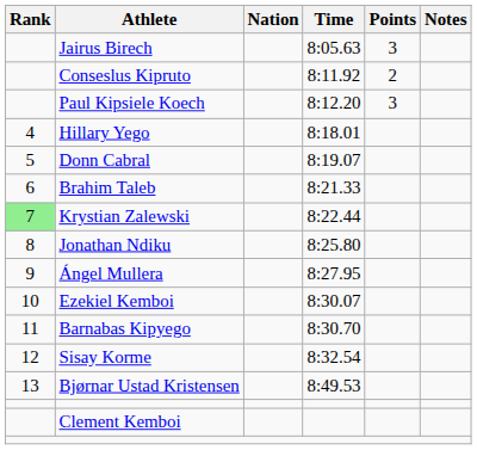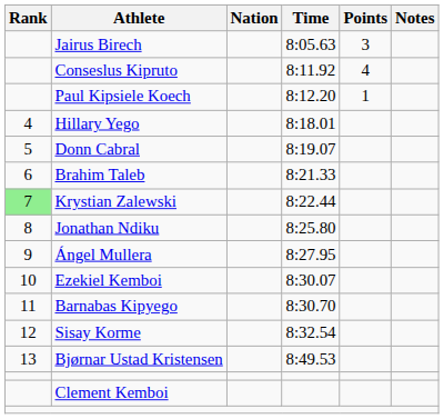 <table class="wikitable sortable" style="text-align:center;">
 <tr>
 <th scope="col" style="width: 10px;">Rank</th>
 <th scope="col">Athlete</th>
 <th scope="col">Nation</th>
 <th scope="col">Time</th>
 <th scope="col">Points</th>
 <th scope="col">Notes</th>
 </tr>
 <tr>
 <td></td>
 <td align=left><a href='#'>Jairus Birech</a></td>
 <td align=left></td>
 <td>8:05.63</td>
 <td>3</td>
 <td></td>
 </tr>
 <tr>
 <td></td>
 <td align=left><a href='#'>Conseslus Kipruto</a></td>
 <td align=left></td>
 <td>8:11.92</td>
-<td>2</td>
+<td>4</td>
 <td></td>
 </tr>
 <tr>
 <td></td>
 <td align=left><a href='#'>Paul Kipsiele Koech</a></td>
 <td align=left></td>
 <td>8:12.20</td>
-<td>3</td>
+<td>1</td>
 <td></td>
 </tr>
 <tr>
 <td>4</td>
 <td align=left><a href='#'>Hillary Yego</a></td>
 <td align=left></td>
 <td>8:18.01</td>
 <td></td>
 <td></td>
 </tr>
 <tr>
 <td>5</td>
 <td align=left><a href='#'>Donn Cabral</a></td>
 <td align=left></td>
 <td>8:19.07</td>
 <td></td>
 <td></td>
 </tr>
 <tr>
 <td>6</td>
 <td align=left><a href='#'>Brahim Taleb</a></td>
 <td align=left></td>
 <td>8:21.33</td>
 <td></td>
 <td></td>
 </tr>
 <tr>
 <td style="background: lightgreen;">7</td>
 <td align=left><a href='#'>Krystian Zalewski</a></td>
 <td align=left></td>
 <td>8:22.44</td>
 <td></td>
 <td></td>
 </tr>
 <tr>
 <td>8</td>
 <td align=left><a href='#'>Jonathan Ndiku</a></td>
 <td align=left></td>
 <td>8:25.80</td>
 <td></td>
 <td></td>
 </tr>
 <tr>
 <td>9</td>
 <td align=left><a href='#'>Ángel Mullera</a></td>
 <td align=left></td>
 <td>8:27.95</td>
 <td></td>
 <td></td>
 </tr>
 <tr>
 <td>10</td>
 <td align=left><a href='#'>Ezekiel Kemboi</a></td>
 <td align=left></td>
 <td>8:30.07</td>
 <td></td>
 <td></td>
 </tr>
 <tr>
 <td>11</td>
 <td align=left><a href='#'>Barnabas Kipyego</a></td>
 <td align=left></td>
 <td>8:30.70</td>
 <td></td>
 <td></td>
 </tr>
 <tr>
 <td>12</td>
 <td align=left><a href='#'>Sisay Korme</a></td>
 <td align=left></td>
 <td>8:32.54</td>
 <td></td>
 <td></td>
 </tr>
 <tr>
 <td>13</td>
 <td align=left><a href='#'>Bjørnar Ustad Kristensen</a></td>
 <td align=left></td>
 <td>8:49.53</td>
 <td></td>
 <td></td>
 </tr>
 <tr>
 <td></td>
 <td align="left"></td>
 <td align="left"></td>
 <td></td>
 <td></td>
 <td></td>
 </tr>
 <tr>
 <td></td>
 <td align="left"><a href='#'>Clement Kemboi</a></td>
 <td align="left"></td>
 <td></td>
 <td></td>
 <td></td>
 </tr>
 <tr class="sortbottom">
 <td colspan="6"></td>
 </tr>
 </table>
